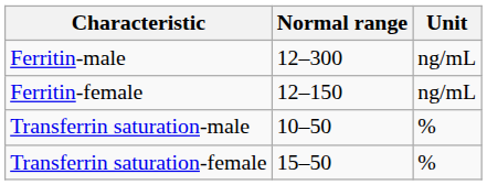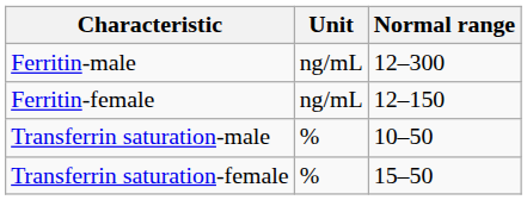 <table class="wikitable" style="float:left">
 <tr>
 <th>Characteristic</th>
+<th>Unit</th>
 <th>Normal range</th>
-<th>Unit</th>
 </tr>
 <tr>
 <td><a href='#'>Ferritin</a>-male</td>
+<td>ng/mL</td>
 <td>12–300</td>
-<td>ng/mL</td>
 </tr>
 <tr>
 <td><a href='#'>Ferritin</a>-female</td>
+<td>ng/mL</td>
 <td>12–150</td>
-<td>ng/mL</td>
 </tr>
 <tr>
 <td><a href='#'>Transferrin saturation</a>-male</td>
+<td>%</td>
 <td>10–50</td>
-<td>%</td>
 </tr>
 <tr>
 <td><a href='#'>Transferrin saturation</a>-female</td>
+<td>%</td>
 <td>15–50</td>
-<td>%</td>
 </tr>
 </table>
